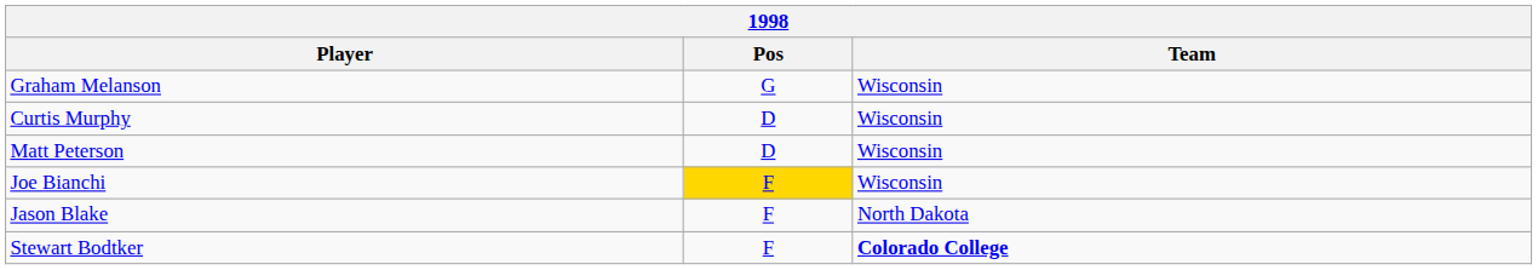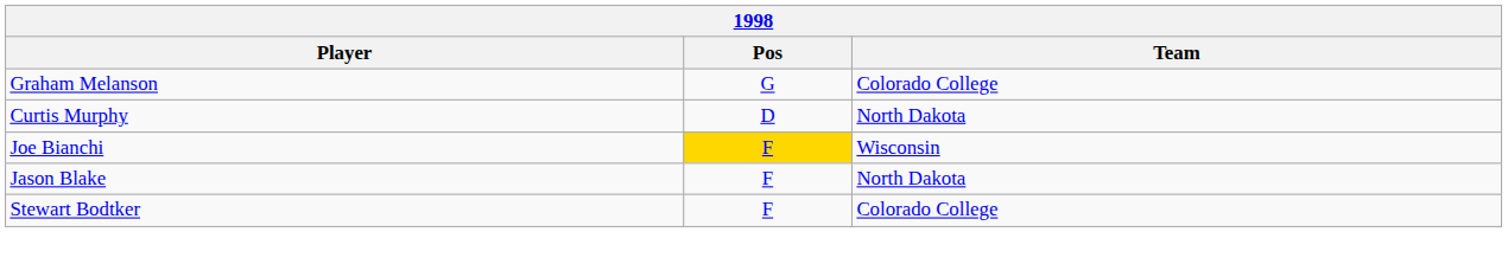 <table class="wikitable" width=95%>
 <tr>
 <th colspan=3><a href='#'>1998</a></th>
 </tr>
 <tr>
 <th>Player</th>
 <th>Pos</th>
 <th>Team</th>
 </tr>
 <tr>
 <td><a href='#'>Graham Melanson</a></td>
 <td align=center><a href='#'>G</a></td>
-<td><a href='#'>Wisconsin</a></td>
+<td><a href='#'>Colorado College</a></td>
 </tr>
 <tr>
 <td><a href='#'>Curtis Murphy</a></td>
 <td align=center><a href='#'>D</a></td>
-<td><a href='#'>Wisconsin</a></td>
-</tr>
-<tr>
-<td><a href='#'>Matt Peterson</a></td>
-<td align=center><a href='#'>D</a></td>
-<td><a href='#'>Wisconsin</a></td>
+<td><a href='#'>North Dakota</a></td>
 </tr>
 <tr>
 <td><a href='#'>Joe Bianchi</a></td>
 <td align=center style="background: gold;"><a href='#'>F</a></td>
 <td><a href='#'>Wisconsin</a></td>
 </tr>
 <tr>
 <td><a href='#'>Jason Blake</a></td>
 <td align=center><a href='#'>F</a></td>
 <td><a href='#'>North Dakota</a></td>
 </tr>
 <tr>
 <td><a href='#'>Stewart Bodtker</a></td>
 <td align=center><a href='#'>F</a></td>
-<td><strong><a href='#'>Colorado College</a></strong></td>
+<td><a href='#'>Colorado College</a></td>
 </tr>
 </table>
